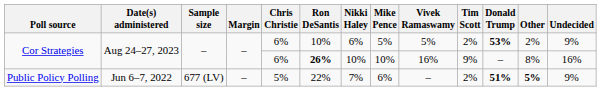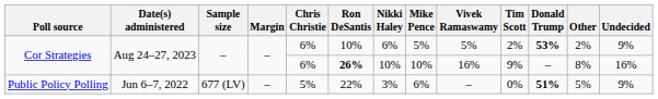 <table class="wikitable mw-datatable" style="font-size:90%;text-align:center;">
 <tr valign=bottom style="font-size:90%;">
 <th>Poll source</th>
 <th>Date(s)<br>administered</th>
 <th>Sample<br>size</th>
 <th>Margin<br></th>
 <th>Chris<br>Christie</th>
 <th>Ron<br>DeSantis</th>
 <th>Nikki<br>Haley</th>
 <th>Mike<br>Pence</th>
 <th>Vivek<br>Ramaswamy</th>
 <th>Tim<br>Scott</th>
 <th>Donald<br>Trump</th>
 <th>Other</th>
 <th>Undecided</th>
 </tr>
 <tr>
 <td rowspan="2"><a href='#'>Cor Strategies</a></td>
 <td rowspan="2">Aug 24–27, 2023</td>
 <td rowspan="2">–</td>
 <td rowspan="2">–</td>
 <td>6%</td>
 <td>10%</td>
 <td>6%</td>
 <td>5%</td>
 <td>5%</td>
 <td>2%</td>
 <td><strong>53%</strong></td>
 <td>2%</td>
 <td>9%</td>
 </tr>
 <tr>
 <td>6%</td>
 <td><strong>26%</strong></td>
 <td>10%</td>
 <td>10%</td>
 <td>16%</td>
 <td>9%</td>
 <td>–</td>
 <td>8%</td>
 <td>16%</td>
 </tr>
 <tr>
 <td><a href='#'>Public Policy Polling</a></td>
 <td>Jun 6–7, 2022</td>
 <td>677 (LV)</td>
 <td>–</td>
 <td>5%</td>
 <td>22%</td>
-<td>7%</td>
+<td>3%</td>
 <td>6%</td>
 <td>–</td>
-<td>2%</td>
+<td>0%</td>
 <td><strong>51%</strong></td>
-<td><strong>5%</strong></td>
+<td>5%</td>
 <td>9%</td>
 </tr>
 </table>
